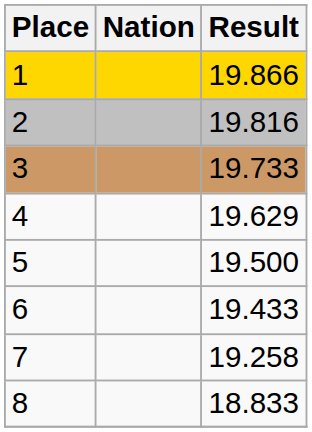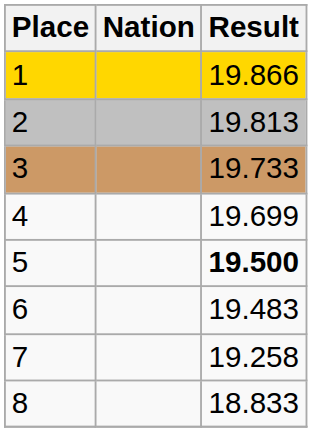 <table class="wikitable">
 <tr>
 <th>Place</th>
 <th>Nation</th>
 <th>Result</th>
 </tr>
 <tr bgcolor=gold>
 <td>1</td>
 <td></td>
 <td>19.866</td>
 </tr>
 <tr bgcolor=silver>
 <td>2</td>
 <td></td>
-<td>19.816</td>
+<td>19.813</td>
 </tr>
 <tr bgcolor=cc9966>
 <td>3</td>
 <td></td>
 <td>19.733</td>
 </tr>
 <tr>
 <td>4</td>
 <td></td>
-<td>19.629</td>
+<td>19.699</td>
 </tr>
 <tr>
 <td>5</td>
 <td></td>
-<td>19.500</td>
+<td><strong>19.500</strong></td>
 </tr>
 <tr>
 <td>6</td>
 <td></td>
-<td>19.433</td>
+<td>19.483</td>
 </tr>
 <tr>
 <td>7</td>
 <td></td>
 <td>19.258</td>
 </tr>
 <tr>
 <td>8</td>
 <td></td>
 <td>18.833</td>
 </tr>
 <tr>
 </tr>
 </table>
